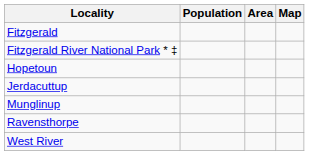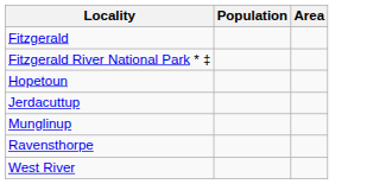 <table class="wikitable sortable">
 <tr>
 <th>Locality</th>
 <th data-sort-type=number>Population</th>
 <th data-sort-type=number>Area</th>
-<th>Map</th>
 </tr>
 <tr>
 <td><a href='#'>Fitzgerald</a></td>
-<td></td>
 <td></td>
 <td></td>
 </tr>
 <tr>
 <td><a href='#'>Fitzgerald River National Park</a> * ‡</td>
 <td></td>
 <td></td>
-<td></td>
 </tr>
 <tr>
 <td><a href='#'>Hopetoun</a></td>
-<td></td>
 <td></td>
 <td></td>
 </tr>
 <tr>
 <td><a href='#'>Jerdacuttup</a></td>
 <td></td>
 <td></td>
-<td></td>
 </tr>
 <tr>
 <td><a href='#'>Munglinup</a></td>
-<td></td>
 <td></td>
 <td></td>
 </tr>
 <tr>
 <td><a href='#'>Ravensthorpe</a></td>
 <td></td>
 <td></td>
-<td></td>
 </tr>
 <tr>
 <td><a href='#'>West River</a></td>
 <td></td>
 <td></td>
-<td></td>
 </tr>
 </table>
